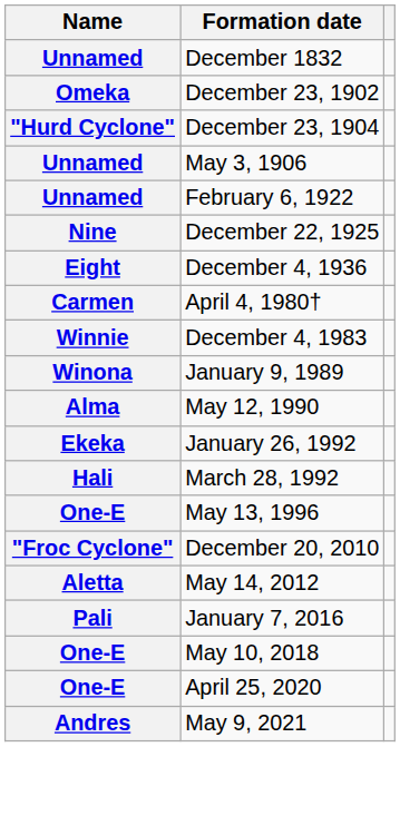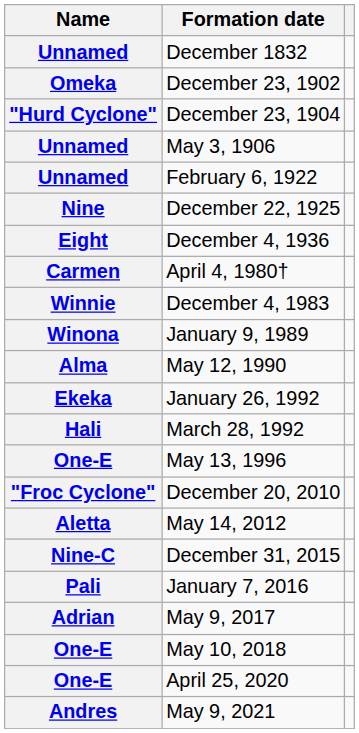 <table class="wikitable plainrowheaders">
 <tr>
 <th scope="col">Name</th>
 <th scope="col">Formation date</th>
 <th scope="col"></th>
 </tr>
 <tr>
 <th scope="row"><a href='#'>Unnamed</a></th>
 <td>December 1832</td>
 <td></td>
 </tr>
 <tr>
 <th scope="row"><a href='#'>Omeka</a></th>
 <td>December 23, 1902</td>
 <td></td>
 </tr>
 <tr>
 <th scope="row"><a href='#'>"Hurd Cyclone"</a></th>
 <td>December 23, 1904</td>
 <td></td>
 </tr>
 <tr>
 <th scope="row"><a href='#'>Unnamed</a></th>
 <td>May 3, 1906</td>
 <td></td>
 </tr>
 <tr>
 <th scope="row"><a href='#'>Unnamed</a></th>
 <td>February 6, 1922</td>
 <td></td>
 </tr>
 <tr>
 <th scope="row"><a href='#'>Nine</a></th>
 <td>December 22, 1925</td>
 <td></td>
 </tr>
 <tr>
 <th scope="row"><a href='#'>Eight</a></th>
 <td>December 4, 1936</td>
 <td></td>
 </tr>
 <tr>
 <th scope="row"><a href='#'>Carmen</a></th>
 <td>April 4, 1980†</td>
 <td></td>
 </tr>
 <tr>
 <th scope="row"><a href='#'>Winnie</a></th>
 <td>December 4, 1983</td>
 <td></td>
 </tr>
 <tr>
 <th scope="row"><a href='#'>Winona</a></th>
 <td>January 9, 1989</td>
 <td></td>
 </tr>
 <tr>
 <th scope="row"><a href='#'>Alma</a></th>
 <td>May 12, 1990</td>
 <td></td>
 </tr>
 <tr>
 <th scope="row"><a href='#'>Ekeka</a></th>
 <td>January 26, 1992</td>
 <td></td>
 </tr>
 <tr>
 <th scope="row"><a href='#'>Hali</a></th>
 <td>March 28, 1992</td>
 <td></td>
 </tr>
 <tr>
 <th scope="row"><a href='#'>One-E</a></th>
 <td>May 13, 1996</td>
 <td></td>
 </tr>
 <tr>
 <th scope="row"><a href='#'>"Froc Cyclone"</a></th>
 <td>December 20, 2010</td>
 <td></td>
 </tr>
 <tr>
 <th scope="row"><a href='#'>Aletta</a></th>
 <td>May 14, 2012</td>
 <td></td>
 </tr>
 <tr>
+<th scope="row"><a href='#'>Nine-C</a></th>
+<td>December 31, 2015</td>
+<td></td>
+</tr>
+<tr>
 <th scope="row"><a href='#'>Pali</a></th>
 <td>January 7, 2016</td>
+<td></td>
+</tr>
+<tr>
+<th scope="row"><a href='#'>Adrian</a></th>
+<td>May 9, 2017</td>
 <td></td>
 </tr>
 <tr>
 <th scope="row"><a href='#'>One-E</a></th>
 <td>May 10, 2018</td>
 <td></td>
 </tr>
 <tr>
 <th scope="row"><a href='#'>One-E</a></th>
 <td>April 25, 2020</td>
 <td></td>
 </tr>
 <tr>
 <th scope="row"><a href='#'>Andres</a></th>
 <td>May 9, 2021</td>
 <td></td>
 </tr>
 </table>
